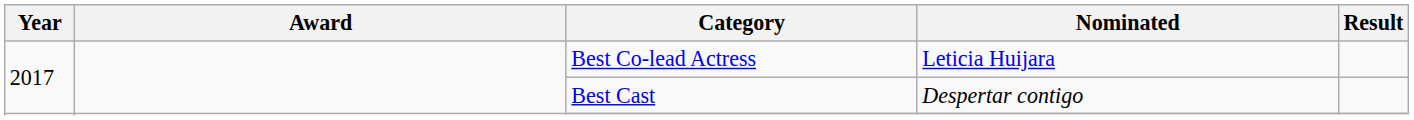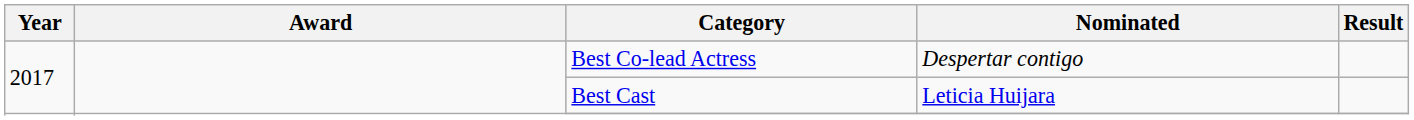 <table class="wikitable" style="font-size: 95%;">
 <tr align="center">
 <th>Year</th>
 <th width=35%>Award</th>
 <th width=25%>Category</th>
 <th width=30%>Nominated</th>
 <th width=5%>Result</th>
 </tr>
 <tr>
 <td rowspan="22">2017</td>
 <td rowspan="19"></td>
 <td><a href='#'>Best Co-lead Actress</a></td>
-<td><a href='#'>Leticia Huijara</a></td>
+<td><em>Despertar contigo</em></td>
 <td></td>
 </tr>
 <tr>
 <td><a href='#'>Best Cast</a></td>
-<td><em>Despertar contigo</em></td>
+<td><a href='#'>Leticia Huijara</a></td>
 <td></td>
 </tr>
 <tr>
 </tr>
 </table>
